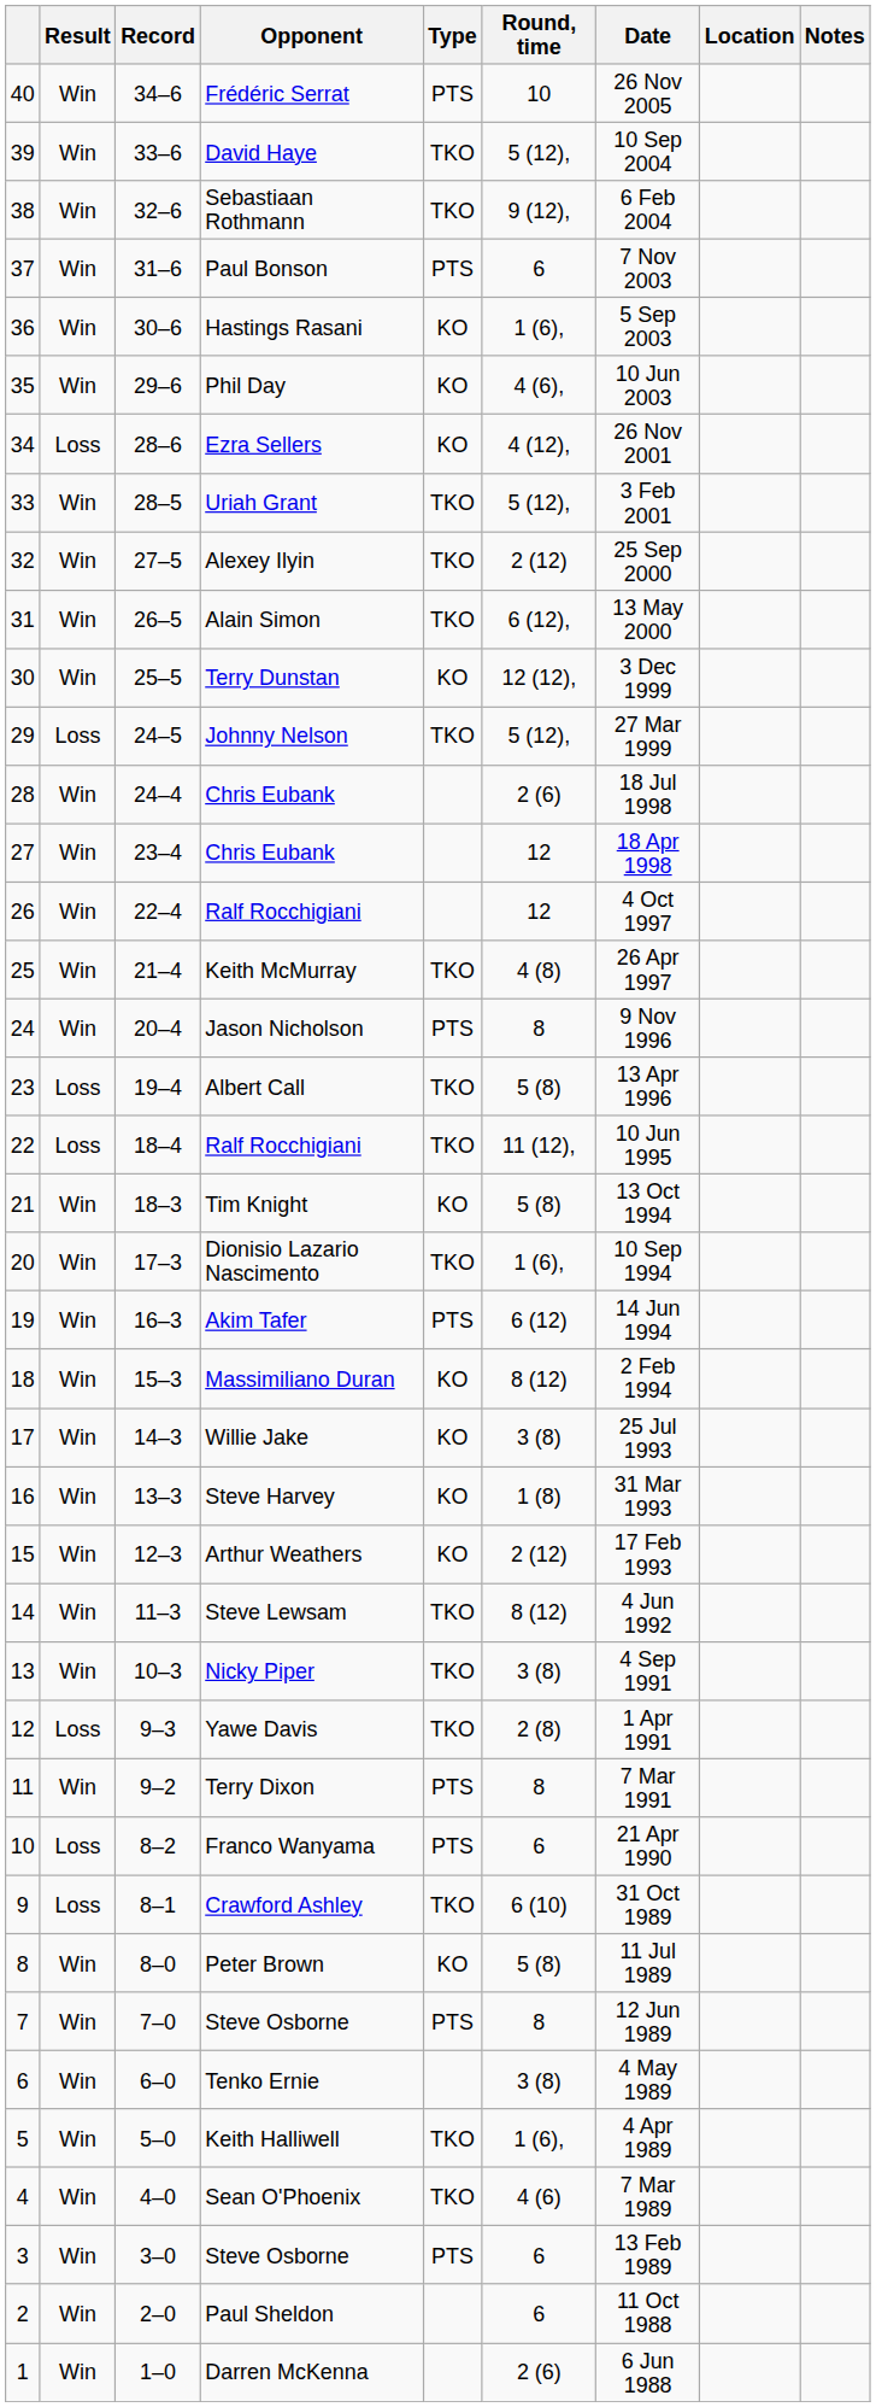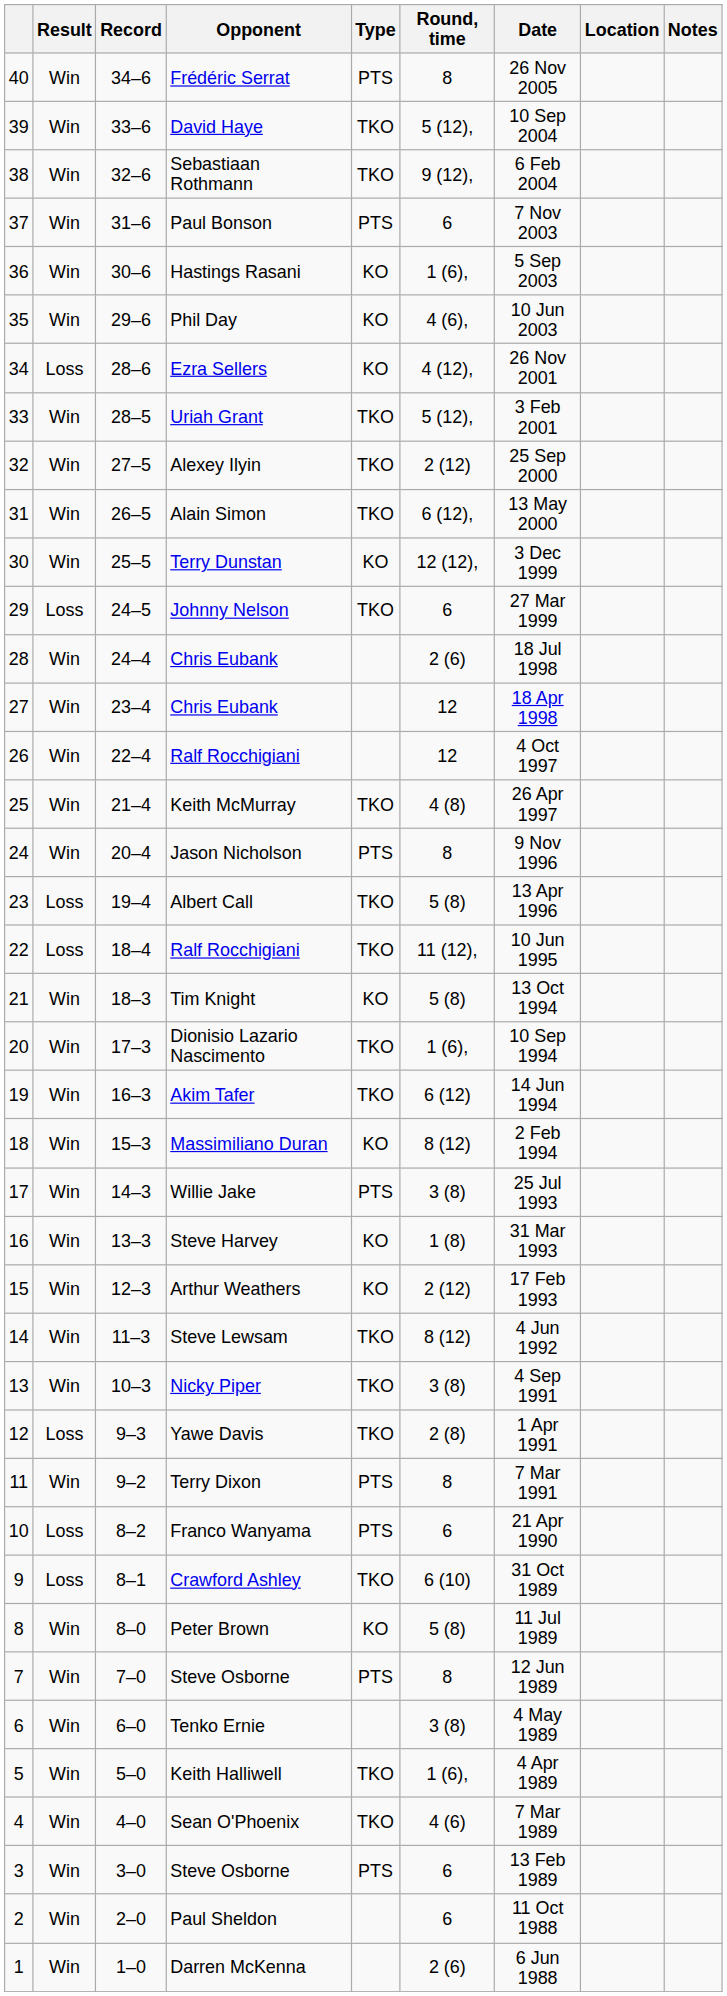 <table class="wikitable" style="text-align:center; font-size:95%">
 <tr>
 <th></th>
 <th>Result</th>
 <th>Record</th>
 <th>Opponent</th>
 <th>Type</th>
 <th>Round, time</th>
 <th>Date</th>
 <th>Location</th>
 <th>Notes</th>
 </tr>
 <tr>
 <td>40</td>
 <td>Win</td>
 <td>34–6</td>
 <td style="text-align:left;"><a href='#'>Frédéric Serrat</a></td>
 <td>PTS</td>
-<td>10</td>
+<td>8</td>
 <td>26 Nov 2005</td>
 <td style="text-align:left;"></td>
 <td></td>
 </tr>
 <tr>
 <td>39</td>
 <td>Win</td>
 <td>33–6</td>
 <td style="text-align:left;"><a href='#'>David Haye</a></td>
 <td>TKO</td>
 <td>5 (12), </td>
 <td>10 Sep 2004</td>
 <td style="text-align:left;"></td>
 <td style="text-align:left;"></td>
 </tr>
 <tr>
 <td>38</td>
 <td>Win</td>
 <td>32–6</td>
 <td style="text-align:left;">Sebastiaan Rothmann</td>
 <td>TKO</td>
 <td>9 (12), </td>
 <td>6 Feb 2004</td>
 <td style="text-align:left;"></td>
 <td style="text-align:left;"></td>
 </tr>
 <tr>
 <td>37</td>
 <td>Win</td>
 <td>31–6</td>
 <td style="text-align:left;">Paul Bonson</td>
 <td>PTS</td>
 <td>6</td>
 <td>7 Nov 2003</td>
 <td style="text-align:left;"></td>
 <td></td>
 </tr>
 <tr>
 <td>36</td>
 <td>Win</td>
 <td>30–6</td>
 <td style="text-align:left;">Hastings Rasani</td>
 <td>KO</td>
 <td>1 (6), </td>
 <td>5 Sep 2003</td>
 <td style="text-align:left;"></td>
 <td></td>
 </tr>
 <tr>
 <td>35</td>
 <td>Win</td>
 <td>29–6</td>
 <td style="text-align:left;">Phil Day</td>
 <td>KO</td>
 <td>4 (6), </td>
 <td>10 Jun 2003</td>
 <td style="text-align:left;"></td>
 <td></td>
 </tr>
 <tr>
 <td>34</td>
 <td>Loss</td>
 <td>28–6</td>
 <td style="text-align:left;"><a href='#'>Ezra Sellers</a></td>
 <td>KO</td>
 <td>4 (12), </td>
 <td>26 Nov 2001</td>
 <td style="text-align:left;"></td>
 <td style="text-align:left;"></td>
 </tr>
 <tr>
 <td>33</td>
 <td>Win</td>
 <td>28–5</td>
 <td style="text-align:left;"><a href='#'>Uriah Grant</a></td>
 <td>TKO</td>
 <td>5 (12), </td>
 <td>3 Feb 2001</td>
 <td style="text-align:left;"></td>
 <td style="text-align:left;"></td>
 </tr>
 <tr>
 <td>32</td>
 <td>Win</td>
 <td>27–5</td>
 <td style="text-align:left;">Alexey Ilyin</td>
 <td>TKO</td>
 <td>2 (12)</td>
 <td>25 Sep 2000</td>
 <td style="text-align:left;"></td>
 <td style="text-align:left;"></td>
 </tr>
 <tr>
 <td>31</td>
 <td>Win</td>
 <td>26–5</td>
 <td style="text-align:left;">Alain Simon</td>
 <td>TKO</td>
 <td>6 (12), </td>
 <td>13 May 2000</td>
 <td style="text-align:left;"></td>
 <td style="text-align:left;"></td>
 </tr>
 <tr>
 <td>30</td>
 <td>Win</td>
 <td>25–5</td>
 <td style="text-align:left;"><a href='#'>Terry Dunstan</a></td>
 <td>KO</td>
 <td>12 (12), </td>
 <td>3 Dec 1999</td>
 <td style="text-align:left;"></td>
 <td style="text-align:left;"></td>
 </tr>
 <tr>
 <td>29</td>
 <td>Loss</td>
 <td>24–5</td>
 <td style="text-align:left;"><a href='#'>Johnny Nelson</a></td>
 <td>TKO</td>
-<td>5 (12), </td>
+<td>6</td>
 <td>27 Mar 1999</td>
 <td style="text-align:left;"></td>
 <td style="text-align:left;"></td>
 </tr>
 <tr>
 <td>28</td>
 <td>Win</td>
 <td>24–4</td>
 <td style="text-align:left;"><a href='#'>Chris Eubank</a></td>
 <td></td>
 <td>2 (6)</td>
 <td>18 Jul 1998</td>
 <td style="text-align:left;"></td>
 <td style="text-align:left;"></td>
 </tr>
 <tr>
 <td>27</td>
 <td>Win</td>
 <td>23–4</td>
 <td style="text-align:left;"><a href='#'>Chris Eubank</a></td>
 <td></td>
 <td>12</td>
 <td><a href='#'>18 Apr 1998</a></td>
 <td style="text-align:left;"></td>
 <td style="text-align:left;"></td>
 </tr>
 <tr>
 <td>26</td>
 <td>Win</td>
 <td>22–4</td>
 <td style="text-align:left;"><a href='#'>Ralf Rocchigiani</a></td>
 <td></td>
 <td>12</td>
 <td>4 Oct 1997</td>
 <td style="text-align:left;"></td>
 <td style="text-align:left;"></td>
 </tr>
 <tr>
 <td>25</td>
 <td>Win</td>
 <td>21–4</td>
 <td style="text-align:left;">Keith McMurray</td>
 <td>TKO</td>
 <td>4 (8)</td>
 <td>26 Apr 1997</td>
 <td style="text-align:left;"></td>
 <td></td>
 </tr>
 <tr>
 <td>24</td>
 <td>Win</td>
 <td>20–4</td>
 <td style="text-align:left;">Jason Nicholson</td>
 <td>PTS</td>
 <td>8</td>
 <td>9 Nov 1996</td>
 <td style="text-align:left;"></td>
 <td></td>
 </tr>
 <tr>
 <td>23</td>
 <td>Loss</td>
 <td>19–4</td>
 <td style="text-align:left;">Albert Call</td>
 <td>TKO</td>
 <td>5 (8)</td>
 <td>13 Apr 1996</td>
 <td style="text-align:left;"></td>
 <td></td>
 </tr>
 <tr>
 <td>22</td>
 <td>Loss</td>
 <td>18–4</td>
 <td style="text-align:left;"><a href='#'>Ralf Rocchigiani</a></td>
 <td>TKO</td>
 <td>11 (12), </td>
 <td>10 Jun 1995</td>
 <td style="text-align:left;"></td>
 <td style="text-align:left;"></td>
 </tr>
 <tr>
 <td>21</td>
 <td>Win</td>
 <td>18–3</td>
 <td style="text-align:left;">Tim Knight</td>
 <td>KO</td>
 <td>5 (8)</td>
 <td>13 Oct 1994</td>
 <td style="text-align:left;"></td>
 <td></td>
 </tr>
 <tr>
 <td>20</td>
 <td>Win</td>
 <td>17–3</td>
 <td style="text-align:left;">Dionisio Lazario Nascimento</td>
 <td>TKO</td>
 <td>1 (6), </td>
 <td>10 Sep 1994</td>
 <td style="text-align:left;"></td>
 <td></td>
 </tr>
 <tr>
 <td>19</td>
 <td>Win</td>
 <td>16–3</td>
 <td style="text-align:left;"><a href='#'>Akim Tafer</a></td>
-<td>PTS</td>
+<td>TKO</td>
 <td>6 (12)</td>
 <td>14 Jun 1994</td>
 <td style="text-align:left;"></td>
 <td style="text-align:left;"></td>
 </tr>
 <tr>
 <td>18</td>
 <td>Win</td>
 <td>15–3</td>
 <td style="text-align:left;"><a href='#'>Massimiliano Duran</a></td>
 <td>KO</td>
 <td>8 (12)</td>
 <td>2 Feb 1994</td>
 <td style="text-align:left;"></td>
 <td style="text-align:left;"></td>
 </tr>
 <tr>
 <td>17</td>
 <td>Win</td>
 <td>14–3</td>
 <td style="text-align:left;">Willie Jake</td>
-<td>KO</td>
+<td>PTS</td>
 <td>3 (8)</td>
 <td>25 Jul 1993</td>
 <td style="text-align:left;"></td>
 <td></td>
 </tr>
 <tr>
 <td>16</td>
 <td>Win</td>
 <td>13–3</td>
 <td style="text-align:left;">Steve Harvey</td>
 <td>KO</td>
 <td>1 (8)</td>
 <td>31 Mar 1993</td>
 <td style="text-align:left;"></td>
 <td></td>
 </tr>
 <tr>
 <td>15</td>
 <td>Win</td>
 <td>12–3</td>
 <td style="text-align:left;">Arthur Weathers</td>
 <td>KO</td>
 <td>2 (12)</td>
 <td>17 Feb 1993</td>
 <td style="text-align:left;"></td>
 <td style="text-align:left;"></td>
 </tr>
 <tr>
 <td>14</td>
 <td>Win</td>
 <td>11–3</td>
 <td style="text-align:left;">Steve Lewsam</td>
 <td>TKO</td>
 <td>8 (12)</td>
 <td>4 Jun 1992</td>
 <td style="text-align:left;"></td>
 <td style="text-align:left;"></td>
 </tr>
 <tr>
 <td>13</td>
 <td>Win</td>
 <td>10–3</td>
 <td style="text-align:left;"><a href='#'>Nicky Piper</a></td>
 <td>TKO</td>
 <td>3 (8)</td>
 <td>4 Sep 1991</td>
 <td style="text-align:left;"></td>
 <td></td>
 </tr>
 <tr>
 <td>12</td>
 <td>Loss</td>
 <td>9–3</td>
 <td style="text-align:left;">Yawe Davis</td>
 <td>TKO</td>
 <td>2 (8)</td>
 <td>1 Apr 1991</td>
 <td style="text-align:left;"></td>
 <td></td>
 </tr>
 <tr>
 <td>11</td>
 <td>Win</td>
 <td>9–2</td>
 <td style="text-align:left;">Terry Dixon</td>
 <td>PTS</td>
 <td>8</td>
 <td>7 Mar 1991</td>
 <td style="text-align:left;"></td>
 <td></td>
 </tr>
 <tr>
 <td>10</td>
 <td>Loss</td>
 <td>8–2</td>
 <td style="text-align:left;">Franco Wanyama</td>
 <td>PTS</td>
 <td>6</td>
 <td>21 Apr 1990</td>
 <td style="text-align:left;"></td>
 <td></td>
 </tr>
 <tr>
 <td>9</td>
 <td>Loss</td>
 <td>8–1</td>
 <td style="text-align:left;"><a href='#'>Crawford Ashley</a></td>
 <td>TKO</td>
 <td>6 (10)</td>
 <td>31 Oct 1989</td>
 <td style="text-align:left;"></td>
 <td style="text-align:left;"></td>
 </tr>
 <tr>
 <td>8</td>
 <td>Win</td>
 <td>8–0</td>
 <td style="text-align:left;">Peter Brown</td>
 <td>KO</td>
 <td>5 (8)</td>
 <td>11 Jul 1989</td>
 <td style="text-align:left;"></td>
 <td></td>
 </tr>
 <tr>
 <td>7</td>
 <td>Win</td>
 <td>7–0</td>
 <td style="text-align:left;">Steve Osborne</td>
 <td>PTS</td>
 <td>8</td>
 <td>12 Jun 1989</td>
 <td style="text-align:left;"></td>
 <td></td>
 </tr>
 <tr>
 <td>6</td>
 <td>Win</td>
 <td>6–0</td>
 <td style="text-align:left;">Tenko Ernie</td>
 <td></td>
 <td>3 (8)</td>
 <td>4 May 1989</td>
 <td style="text-align:left;"></td>
 <td></td>
 </tr>
 <tr>
 <td>5</td>
 <td>Win</td>
 <td>5–0</td>
 <td style="text-align:left;">Keith Halliwell</td>
 <td>TKO</td>
 <td>1 (6), </td>
 <td>4 Apr 1989</td>
 <td style="text-align:left;"></td>
 <td></td>
 </tr>
 <tr>
 <td>4</td>
 <td>Win</td>
 <td>4–0</td>
 <td style="text-align:left;">Sean O'Phoenix</td>
 <td>TKO</td>
 <td>4 (6)</td>
 <td>7 Mar 1989</td>
 <td style="text-align:left;"></td>
 <td></td>
 </tr>
 <tr>
 <td>3</td>
 <td>Win</td>
 <td>3–0</td>
 <td style="text-align:left;">Steve Osborne</td>
 <td>PTS</td>
 <td>6</td>
 <td>13 Feb 1989</td>
 <td style="text-align:left;"></td>
 <td></td>
 </tr>
 <tr>
 <td>2</td>
 <td>Win</td>
 <td>2–0</td>
 <td style="text-align:left;">Paul Sheldon</td>
 <td></td>
 <td>6</td>
 <td>11 Oct 1988</td>
 <td style="text-align:left;"></td>
 <td></td>
 </tr>
 <tr>
 <td>1</td>
 <td>Win</td>
 <td>1–0</td>
 <td style="text-align:left;">Darren McKenna</td>
 <td></td>
 <td>2 (6)</td>
 <td>6 Jun 1988</td>
 <td style="text-align:left;"></td>
 <td></td>
 </tr>
 </table>
